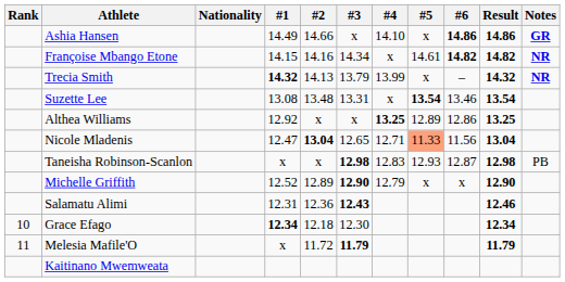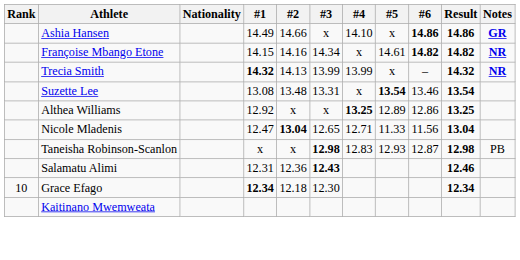 <table class="wikitable sortable" style="text-align:center">
 <tr>
 <th>Rank</th>
 <th>Athlete</th>
 <th>Nationality</th>
 <th>#1</th>
 <th>#2</th>
 <th>#3</th>
 <th>#4</th>
 <th>#5</th>
 <th>#6</th>
 <th>Result</th>
 <th>Notes</th>
 </tr>
 <tr>
 <td></td>
 <td align="left"><a href='#'>Ashia Hansen</a></td>
 <td align=left></td>
 <td>14.49</td>
 <td>14.66</td>
 <td>x</td>
 <td>14.10</td>
 <td>x</td>
 <td><strong>14.86</strong></td>
 <td><strong>14.86</strong></td>
 <td><strong><a href='#'>GR</a></strong></td>
 </tr>
 <tr>
 <td></td>
 <td align="left"><a href='#'>Françoise Mbango Etone</a></td>
 <td align=left></td>
 <td>14.15</td>
 <td>14.16</td>
 <td>14.34</td>
 <td>x</td>
 <td>14.61</td>
 <td><strong>14.82</strong></td>
 <td><strong>14.82</strong></td>
 <td><strong><a href='#'>NR</a></strong></td>
 </tr>
 <tr>
 <td></td>
 <td align="left"><a href='#'>Trecia Smith</a></td>
 <td align=left></td>
 <td><strong>14.32</strong></td>
 <td>14.13</td>
-<td>13.79</td>
+<td>13.99</td>
 <td>13.99</td>
 <td>x</td>
 <td>–</td>
 <td><strong>14.32</strong></td>
 <td><strong><a href='#'>NR</a></strong></td>
 </tr>
 <tr>
 <td></td>
 <td align="left"><a href='#'>Suzette Lee</a></td>
 <td align=left></td>
 <td>13.08</td>
 <td>13.48</td>
 <td>13.31</td>
 <td>x</td>
 <td><strong>13.54</strong></td>
 <td>13.46</td>
 <td><strong>13.54</strong></td>
 <td></td>
 </tr>
 <tr>
 <td></td>
 <td align="left">Althea Williams</td>
 <td align=left></td>
 <td>12.92</td>
 <td>x</td>
 <td>x</td>
 <td><strong>13.25</strong></td>
 <td>12.89</td>
 <td>12.86</td>
 <td><strong>13.25</strong></td>
 <td></td>
 </tr>
 <tr>
 <td></td>
 <td align="left">Nicole Mladenis</td>
 <td align=left></td>
 <td>12.47</td>
 <td><strong>13.04</strong></td>
 <td>12.65</td>
 <td>12.71</td>
-<td style="background: lightsalmon;">11.33</td>
+<td>11.33</td>
 <td>11.56</td>
 <td><strong>13.04</strong></td>
 <td></td>
 </tr>
 <tr>
 <td></td>
 <td align="left">Taneisha Robinson-Scanlon</td>
 <td align=left></td>
 <td>x</td>
 <td>x</td>
 <td><strong>12.98</strong></td>
 <td>12.83</td>
 <td>12.93</td>
 <td>12.87</td>
 <td><strong>12.98</strong></td>
 <td>PB</td>
-</tr>
-<tr>
-<td></td>
-<td align="left"><a href='#'>Michelle Griffith</a></td>
-<td align=left></td>
-<td>12.52</td>
-<td>12.89</td>
-<td><strong>12.90</strong></td>
-<td>12.79</td>
-<td>x</td>
-<td>x</td>
-<td><strong>12.90</strong></td>
-<td></td>
 </tr>
 <tr>
 <td></td>
 <td align="left">Salamatu Alimi</td>
 <td align=left></td>
 <td>12.31</td>
 <td>12.36</td>
 <td><strong>12.43</strong></td>
 <td></td>
 <td></td>
 <td></td>
 <td><strong>12.46</strong></td>
 <td></td>
 </tr>
 <tr>
 <td>10</td>
 <td align="left">Grace Efago</td>
 <td align=left></td>
 <td><strong>12.34</strong></td>
 <td>12.18</td>
 <td>12.30</td>
 <td></td>
 <td></td>
 <td></td>
 <td><strong>12.34</strong></td>
 <td></td>
 </tr>
 <tr>
-<td>11</td>
-<td align="left">Melesia Mafile'O</td>
-<td align=left></td>
-<td>x</td>
-<td>11.72</td>
-<td><strong>11.79</strong></td>
-<td></td>
-<td></td>
-<td></td>
-<td><strong>11.79</strong></td>
-<td></td>
-</tr>
-<tr>
 <td></td>
 <td align="left"><a href='#'>Kaitinano Mwemweata</a></td>
 <td align=left></td>
 <td></td>
 <td></td>
 <td></td>
 <td></td>
 <td></td>
 <td></td>
 <td><strong></strong></td>
 <td></td>
 </tr>
 </table>
